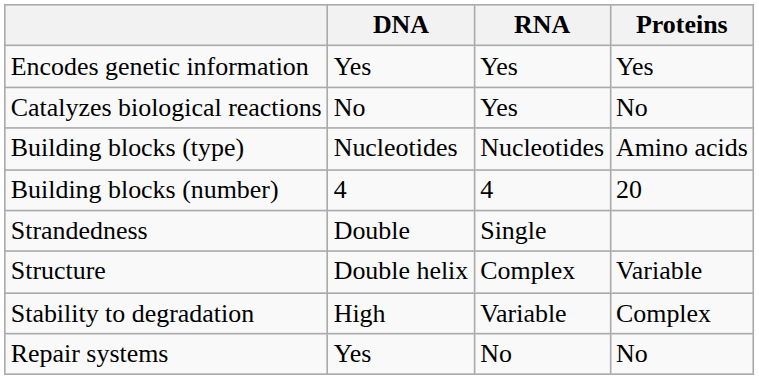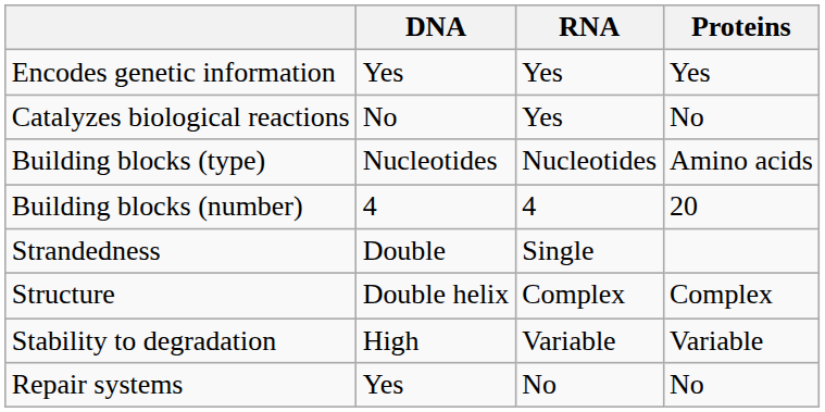 <table class="wikitable floatright">
 <tr>
 <th></th>
 <th>DNA</th>
 <th>RNA</th>
 <th>Proteins</th>
 </tr>
 <tr>
 <td>Encodes genetic information</td>
 <td>Yes</td>
 <td>Yes</td>
 <td>Yes</td>
 </tr>
 <tr>
 <td>Catalyzes biological reactions</td>
 <td>No</td>
 <td>Yes</td>
 <td>No</td>
 </tr>
 <tr>
 <td>Building blocks (type)</td>
 <td>Nucleotides</td>
 <td>Nucleotides</td>
 <td>Amino acids</td>
 </tr>
 <tr>
 <td>Building blocks (number)</td>
 <td>4</td>
 <td href="dendrimer">4</td>
 <td>20</td>
 </tr>
 <tr>
 <td>Strandedness</td>
 <td>Double</td>
 <td>Single</td>
 </tr>
 <tr>
 <td>Structure</td>
 <td>Double helix</td>
 <td>Complex</td>
-<td>Variable</td>
+<td>Complex</td>
 </tr>
 <tr>
 <td>Stability to degradation</td>
 <td>High</td>
 <td>Variable</td>
-<td>Complex</td>
+<td>Variable</td>
 </tr>
 <tr>
 <td>Repair systems</td>
 <td>Yes</td>
 <td>No</td>
 <td>No</td>
 </tr>
 </table>
